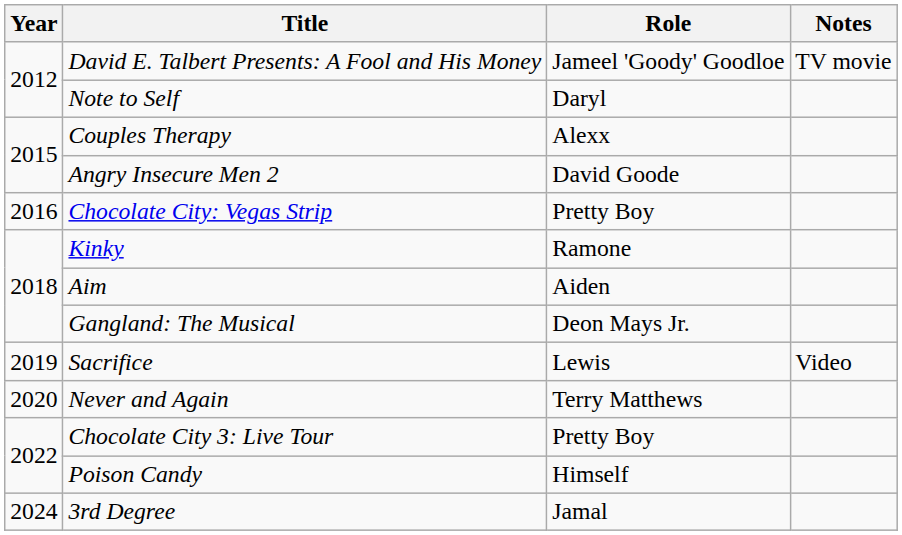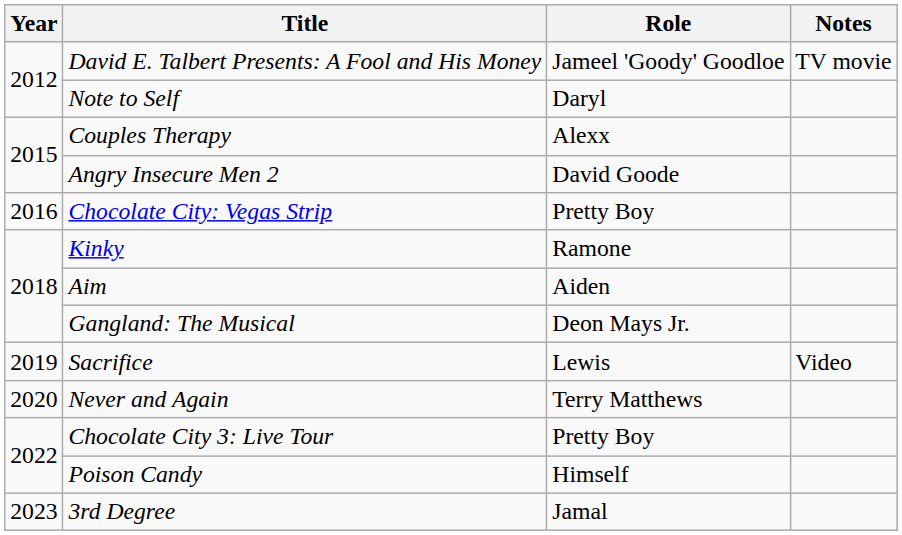 <table class="wikitable sortable">
 <tr>
 <th>Year</th>
 <th>Title</th>
 <th>Role</th>
 <th>Notes</th>
 </tr>
 <tr>
 <td rowspan="2">2012</td>
 <td><em>David E. Talbert Presents: A Fool and His Money</em></td>
 <td>Jameel 'Goody' Goodloe</td>
 <td>TV movie</td>
 </tr>
 <tr>
 <td><em>Note to Self</em></td>
 <td>Daryl</td>
 <td></td>
 </tr>
 <tr>
 <td rowspan="2">2015</td>
 <td><em>Couples Therapy</em></td>
 <td>Alexx</td>
 <td></td>
 </tr>
 <tr>
 <td><em>Angry Insecure Men 2</em></td>
 <td>David Goode</td>
 <td></td>
 </tr>
 <tr>
 <td>2016</td>
 <td><em><a href='#'>Chocolate City: Vegas Strip</a></em></td>
 <td>Pretty Boy</td>
 <td></td>
 </tr>
 <tr>
 <td rowspan="3">2018</td>
 <td><em><a href='#'>Kinky</a></em></td>
 <td>Ramone</td>
 <td></td>
 </tr>
 <tr>
 <td><em>Aim</em></td>
 <td>Aiden</td>
 <td></td>
 </tr>
 <tr>
 <td><em>Gangland: The Musical</em></td>
 <td>Deon Mays Jr.</td>
 <td></td>
 </tr>
 <tr>
 <td>2019</td>
 <td><em>Sacrifice</em></td>
 <td>Lewis</td>
 <td>Video</td>
 </tr>
 <tr>
 <td>2020</td>
 <td><em>Never and Again</em></td>
 <td>Terry Matthews</td>
 <td></td>
 </tr>
 <tr>
 <td rowspan="2">2022</td>
 <td><em>Chocolate City 3: Live Tour</em></td>
 <td>Pretty Boy</td>
 <td></td>
 </tr>
 <tr>
 <td><em>Poison Candy</em></td>
 <td>Himself</td>
 <td></td>
 </tr>
 <tr>
-<td>2024</td>
+<td>2023</td>
 <td><em>3rd Degree</em></td>
 <td>Jamal</td>
 <td></td>
 </tr>
 </table>
